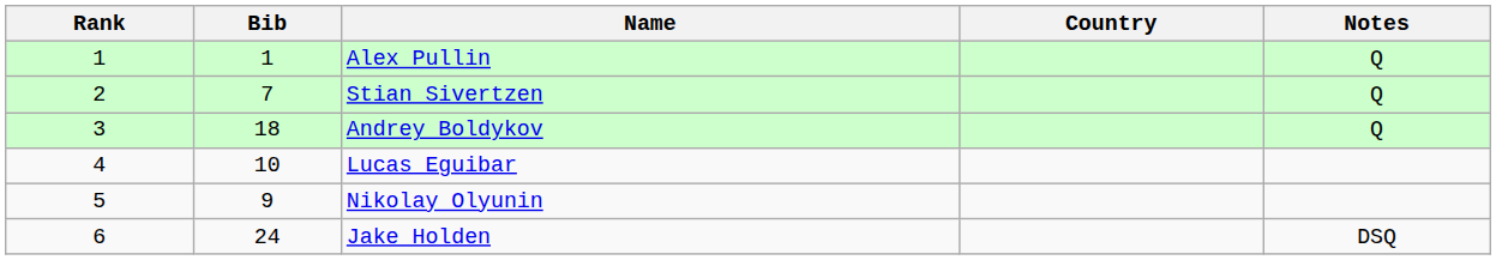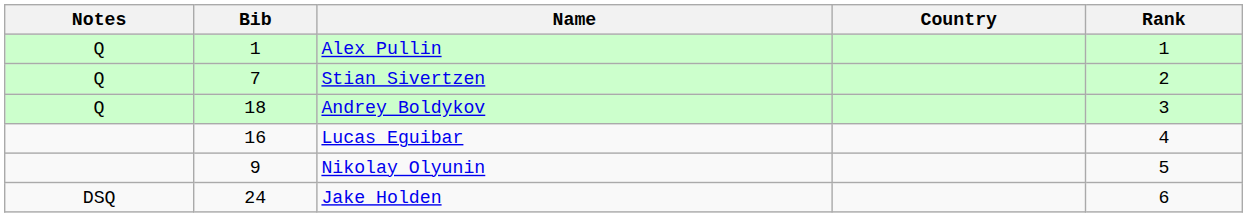 <table class="wikitable" style="text-align:center;" width=70%>
 <tr>
-<th>Rank</th>
+<th>Notes</th>
 <th>Bib</th>
 <th>Name</th>
 <th>Country</th>
-<th>Notes</th>
+<th>Rank</th>
 </tr>
 <tr bgcolor="#ccffcc">
-<td>1</td>
+<td>Q</td>
 <td>1</td>
 <td align=left><a href='#'>Alex Pullin</a></td>
 <td align=left></td>
-<td>Q</td>
+<td>1</td>
 </tr>
 <tr bgcolor="#ccffcc">
-<td>2</td>
+<td>Q</td>
 <td>7</td>
 <td align=left><a href='#'>Stian Sivertzen</a></td>
 <td align=left></td>
-<td>Q</td>
+<td>2</td>
 </tr>
 <tr bgcolor="#ccffcc">
-<td>3</td>
+<td>Q</td>
 <td>18</td>
 <td align=left><a href='#'>Andrey Boldykov</a></td>
 <td align=left></td>
-<td>Q</td>
+<td>3</td>
 </tr>
 <tr>
-<td>4</td>
-<td>10</td>
+<td></td>
+<td>16</td>
 <td align=left><a href='#'>Lucas Eguibar</a></td>
 <td align=left></td>
-<td></td>
+<td>4</td>
 </tr>
 <tr>
-<td>5</td>
+<td></td>
 <td>9</td>
 <td align=left><a href='#'>Nikolay Olyunin</a></td>
 <td align=left></td>
-<td></td>
+<td>5</td>
 </tr>
 <tr>
-<td>6</td>
+<td>DSQ</td>
 <td>24</td>
 <td align=left><a href='#'>Jake Holden</a></td>
 <td align=left></td>
-<td>DSQ</td>
+<td>6</td>
 </tr>
 </table>
